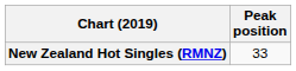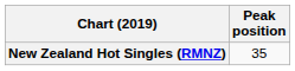 <table class="wikitable unsortable plainrowheaders" style="text-align:center">
 <tr>
 <th scope="col">Chart (2019)</th>
 <th scope="col">Peak<br>position</th>
 </tr>
 <tr>
 <th scope="row">New Zealand Hot Singles (<a href='#'>RMNZ</a>)</th>
-<td>33</td>
+<td>35</td>
 </tr>
 </table>
